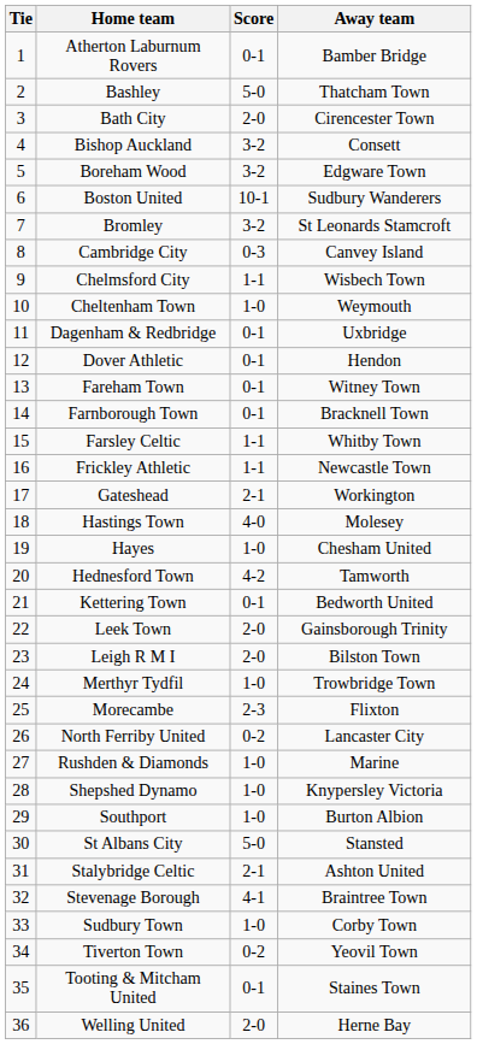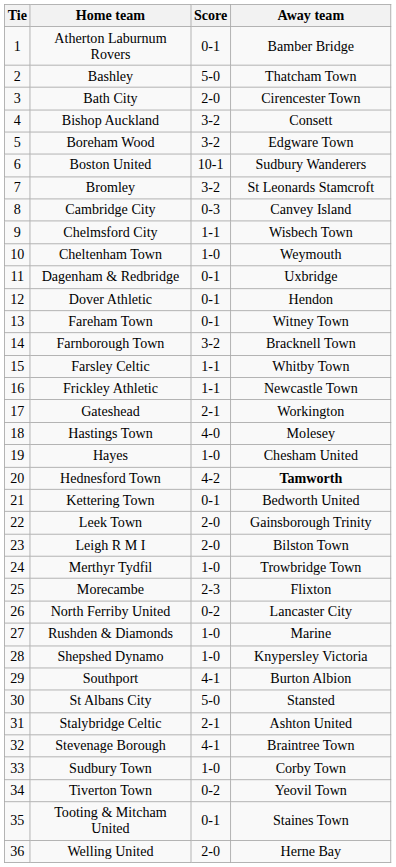 <table class="wikitable" style="text-align:center;">
 <tr>
 <th width=20>Tie</th>
 <th width=175>Home team</th>
 <th width=20>Score</th>
 <th width=175>Away team</th>
 </tr>
 <tr>
 <td>1</td>
 <td>Atherton Laburnum Rovers</td>
 <td>0-1</td>
 <td>Bamber Bridge</td>
 </tr>
 <tr>
 <td>2</td>
 <td>Bashley</td>
 <td>5-0</td>
 <td>Thatcham Town</td>
 </tr>
 <tr>
 <td>3</td>
 <td>Bath City</td>
 <td>2-0</td>
 <td>Cirencester Town</td>
 </tr>
 <tr>
 <td>4</td>
 <td>Bishop Auckland</td>
 <td>3-2</td>
 <td>Consett</td>
 </tr>
 <tr>
 <td>5</td>
 <td>Boreham Wood</td>
 <td>3-2</td>
 <td>Edgware Town</td>
 </tr>
 <tr>
 <td>6</td>
 <td>Boston United</td>
 <td>10-1</td>
 <td>Sudbury Wanderers</td>
 </tr>
 <tr>
 <td>7</td>
 <td>Bromley</td>
 <td>3-2</td>
 <td>St Leonards Stamcroft</td>
 </tr>
 <tr>
 <td>8</td>
 <td>Cambridge City</td>
 <td>0-3</td>
 <td>Canvey Island</td>
 </tr>
 <tr>
 <td>9</td>
 <td>Chelmsford City</td>
 <td>1-1</td>
 <td>Wisbech Town</td>
 </tr>
 <tr>
 <td>10</td>
 <td>Cheltenham Town</td>
 <td>1-0</td>
 <td>Weymouth</td>
 </tr>
 <tr>
 <td>11</td>
 <td>Dagenham & Redbridge</td>
 <td>0-1</td>
 <td>Uxbridge</td>
 </tr>
 <tr>
 <td>12</td>
 <td>Dover Athletic</td>
 <td>0-1</td>
 <td>Hendon</td>
 </tr>
 <tr>
 <td>13</td>
 <td>Fareham Town</td>
 <td>0-1</td>
 <td>Witney Town</td>
 </tr>
 <tr>
 <td>14</td>
 <td>Farnborough Town</td>
-<td>0-1</td>
+<td>3-2</td>
 <td>Bracknell Town</td>
 </tr>
 <tr>
 <td>15</td>
 <td>Farsley Celtic</td>
 <td>1-1</td>
 <td>Whitby Town</td>
 </tr>
 <tr>
 <td>16</td>
 <td>Frickley Athletic</td>
 <td>1-1</td>
 <td>Newcastle Town</td>
 </tr>
 <tr>
 <td>17</td>
 <td>Gateshead</td>
 <td>2-1</td>
 <td>Workington</td>
 </tr>
 <tr>
 <td>18</td>
 <td>Hastings Town</td>
 <td>4-0</td>
 <td>Molesey</td>
 </tr>
 <tr>
 <td>19</td>
 <td>Hayes</td>
 <td>1-0</td>
 <td>Chesham United</td>
 </tr>
 <tr>
 <td>20</td>
 <td>Hednesford Town</td>
 <td>4-2</td>
-<td>Tamworth</td>
+<td><strong>Tamworth</strong></td>
 </tr>
 <tr>
 <td>21</td>
 <td>Kettering Town</td>
 <td>0-1</td>
 <td>Bedworth United</td>
 </tr>
 <tr>
 <td>22</td>
 <td>Leek Town</td>
 <td>2-0</td>
 <td>Gainsborough Trinity</td>
 </tr>
 <tr>
 <td>23</td>
 <td>Leigh R M I</td>
 <td>2-0</td>
 <td>Bilston Town</td>
 </tr>
 <tr>
 <td>24</td>
 <td>Merthyr Tydfil</td>
 <td>1-0</td>
 <td>Trowbridge Town</td>
 </tr>
 <tr>
 <td>25</td>
 <td>Morecambe</td>
 <td>2-3</td>
 <td>Flixton</td>
 </tr>
 <tr>
 <td>26</td>
 <td>North Ferriby United</td>
 <td>0-2</td>
 <td>Lancaster City</td>
 </tr>
 <tr>
 <td>27</td>
 <td>Rushden & Diamonds</td>
 <td>1-0</td>
 <td>Marine</td>
 </tr>
 <tr>
 <td>28</td>
 <td>Shepshed Dynamo</td>
 <td>1-0</td>
 <td>Knypersley Victoria</td>
 </tr>
 <tr>
 <td>29</td>
 <td>Southport</td>
-<td>1-0</td>
+<td>4-1</td>
 <td>Burton Albion</td>
 </tr>
 <tr>
 <td>30</td>
 <td>St Albans City</td>
 <td>5-0</td>
 <td>Stansted</td>
 </tr>
 <tr>
 <td>31</td>
 <td>Stalybridge Celtic</td>
 <td>2-1</td>
 <td>Ashton United</td>
 </tr>
 <tr>
 <td>32</td>
 <td>Stevenage Borough</td>
 <td>4-1</td>
 <td>Braintree Town</td>
 </tr>
 <tr>
 <td>33</td>
 <td>Sudbury Town</td>
 <td>1-0</td>
 <td>Corby Town</td>
 </tr>
 <tr>
 <td>34</td>
 <td>Tiverton Town</td>
 <td>0-2</td>
 <td>Yeovil Town</td>
 </tr>
 <tr>
 <td>35</td>
 <td>Tooting & Mitcham United</td>
 <td>0-1</td>
 <td>Staines Town</td>
 </tr>
 <tr>
 <td>36</td>
 <td>Welling United</td>
 <td>2-0</td>
 <td>Herne Bay</td>
 </tr>
 </table>
